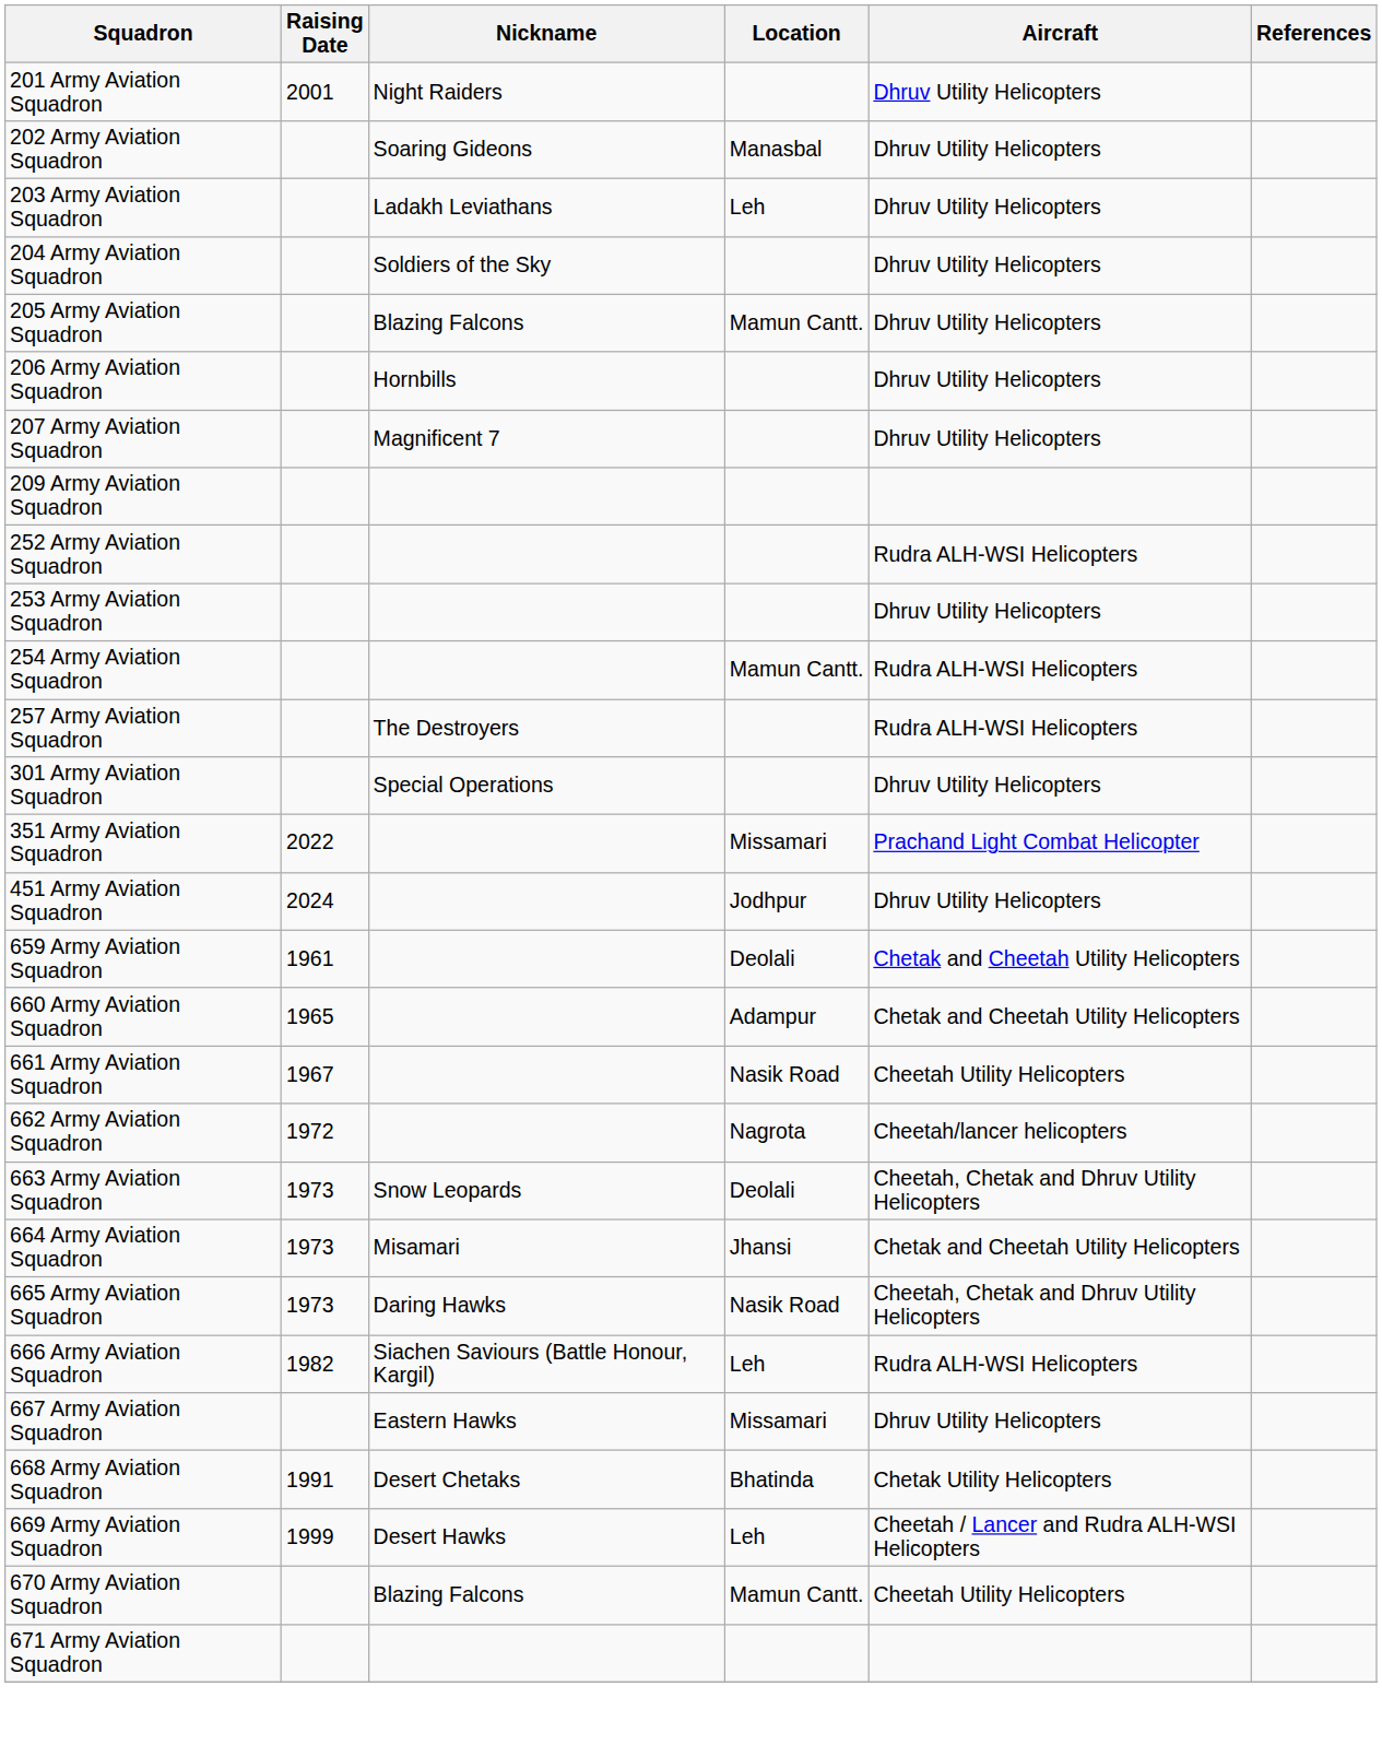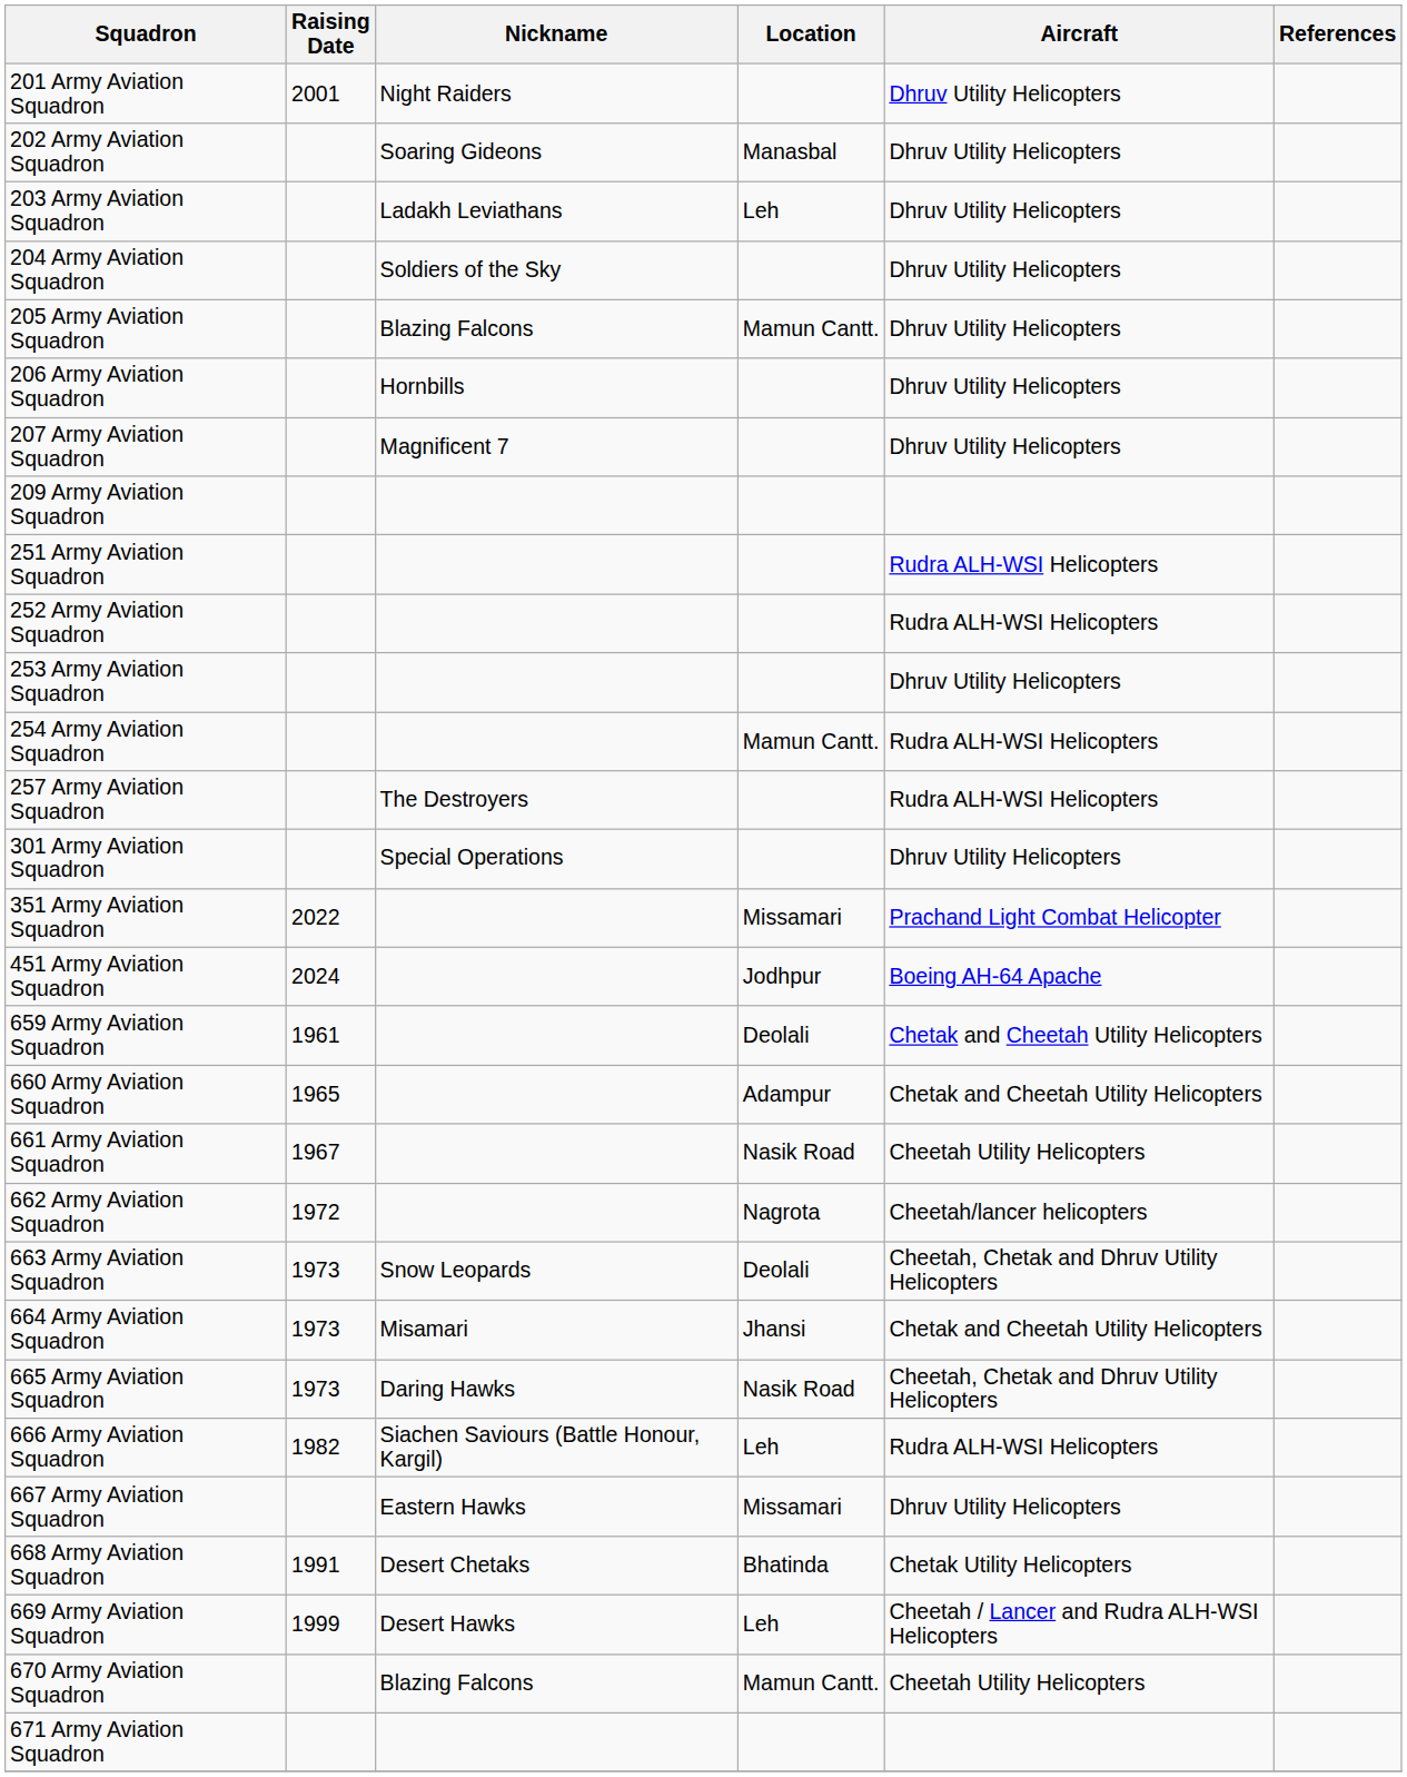 <table class="wikitable">
 <tr>
 <th scope="col" style="width: 200px;">Squadron</th>
 <th scope="col" style="width: 50px;">Raising Date</th>
 <th scope="col" style="width: 260px;">Nickname</th>
 <th>Location</th>
 <th scope="col" style="width: 280px;">Aircraft</th>
 <th scope="col" style="width: 50px;">References</th>
 </tr>
 <tr>
 <td>201 Army Aviation Squadron</td>
 <td>2001</td>
 <td>Night Raiders</td>
 <td></td>
 <td><a href='#'>Dhruv</a> Utility Helicopters</td>
 <td></td>
 </tr>
 <tr>
 <td>202 Army Aviation Squadron</td>
 <td></td>
 <td>Soaring Gideons</td>
 <td>Manasbal</td>
 <td>Dhruv Utility Helicopters</td>
 <td></td>
 </tr>
 <tr>
 <td>203 Army Aviation Squadron</td>
 <td></td>
 <td>Ladakh Leviathans</td>
 <td>Leh</td>
 <td>Dhruv Utility Helicopters</td>
 <td></td>
 </tr>
 <tr>
 <td>204 Army Aviation Squadron</td>
 <td></td>
 <td>Soldiers of the Sky</td>
 <td></td>
 <td>Dhruv Utility Helicopters</td>
 <td></td>
 </tr>
 <tr>
 <td>205 Army Aviation Squadron</td>
 <td></td>
 <td>Blazing Falcons</td>
 <td>Mamun Cantt.</td>
 <td>Dhruv Utility Helicopters</td>
 <td></td>
 </tr>
 <tr>
 <td>206 Army Aviation Squadron</td>
 <td></td>
 <td>Hornbills</td>
 <td></td>
 <td>Dhruv Utility Helicopters</td>
 <td></td>
 </tr>
 <tr>
 <td>207 Army Aviation Squadron</td>
 <td></td>
 <td>Magnificent 7</td>
 <td></td>
 <td>Dhruv Utility Helicopters</td>
 <td></td>
 </tr>
 <tr>
 <td>209 Army Aviation Squadron</td>
 <td></td>
 <td></td>
 <td></td>
 <td></td>
 <td></td>
 </tr>
 <tr>
+<td>251 Army Aviation Squadron</td>
+<td></td>
+<td></td>
+<td></td>
+<td><a href='#'>Rudra ALH-WSI</a> Helicopters</td>
+<td></td>
+</tr>
+<tr>
 <td>252 Army Aviation Squadron</td>
 <td></td>
 <td></td>
 <td></td>
 <td>Rudra ALH-WSI Helicopters</td>
 <td></td>
 </tr>
 <tr>
 <td>253 Army Aviation Squadron</td>
 <td></td>
 <td></td>
 <td></td>
 <td>Dhruv Utility Helicopters</td>
 <td></td>
 </tr>
 <tr>
 <td>254 Army Aviation Squadron</td>
 <td></td>
 <td></td>
 <td>Mamun Cantt.</td>
 <td>Rudra ALH-WSI Helicopters</td>
 <td></td>
 </tr>
 <tr>
 <td>257 Army Aviation Squadron</td>
 <td></td>
 <td>The Destroyers</td>
 <td></td>
 <td>Rudra ALH-WSI Helicopters</td>
 <td></td>
 </tr>
 <tr>
 <td>301 Army Aviation Squadron</td>
 <td></td>
 <td>Special Operations</td>
 <td></td>
 <td>Dhruv Utility Helicopters</td>
 <td></td>
 </tr>
 <tr>
 <td>351 Army Aviation Squadron</td>
 <td>2022</td>
 <td></td>
 <td>Missamari</td>
 <td><a href='#'>Prachand Light Combat Helicopter</a></td>
 <td></td>
 </tr>
 <tr>
 <td>451 Army Aviation Squadron</td>
 <td>2024</td>
 <td></td>
 <td>Jodhpur</td>
-<td>Dhruv Utility Helicopters</td>
+<td><a href='#'>Boeing AH-64 Apache</a></td>
 <td></td>
 </tr>
 <tr>
 <td>659 Army Aviation Squadron</td>
 <td>1961</td>
 <td></td>
 <td>Deolali</td>
 <td><a href='#'>Chetak</a> and <a href='#'>Cheetah</a> Utility Helicopters</td>
 <td></td>
 </tr>
 <tr>
 <td>660 Army Aviation Squadron</td>
 <td>1965</td>
 <td></td>
 <td>Adampur</td>
 <td>Chetak and Cheetah Utility Helicopters</td>
 <td></td>
 </tr>
 <tr>
 <td>661 Army Aviation Squadron</td>
 <td>1967</td>
 <td></td>
 <td>Nasik Road</td>
 <td>Cheetah Utility Helicopters</td>
 <td></td>
 </tr>
 <tr>
 <td>662 Army Aviation Squadron</td>
 <td>1972</td>
 <td></td>
 <td>Nagrota</td>
 <td>Cheetah/lancer helicopters</td>
 <td></td>
 </tr>
 <tr>
 <td>663 Army Aviation Squadron</td>
 <td>1973</td>
 <td>Snow Leopards</td>
 <td>Deolali</td>
 <td>Cheetah, Chetak and Dhruv Utility Helicopters</td>
 <td></td>
 </tr>
 <tr>
 <td>664 Army Aviation Squadron</td>
 <td>1973</td>
 <td>Misamari</td>
 <td>Jhansi</td>
 <td>Chetak and Cheetah Utility Helicopters</td>
 <td></td>
 </tr>
 <tr>
 <td>665 Army Aviation Squadron</td>
 <td>1973</td>
 <td>Daring Hawks</td>
 <td>Nasik Road</td>
 <td>Cheetah, Chetak and Dhruv Utility Helicopters</td>
 <td></td>
 </tr>
 <tr>
 <td>666 Army Aviation Squadron</td>
 <td>1982</td>
 <td>Siachen Saviours (Battle Honour, Kargil)</td>
 <td>Leh</td>
 <td>Rudra ALH-WSI Helicopters</td>
 <td></td>
 </tr>
 <tr>
 <td>667 Army Aviation Squadron</td>
 <td></td>
 <td>Eastern Hawks</td>
 <td>Missamari</td>
 <td>Dhruv Utility Helicopters</td>
 <td></td>
 </tr>
 <tr>
 <td>668 Army Aviation Squadron</td>
 <td>1991</td>
 <td>Desert Chetaks</td>
 <td>Bhatinda</td>
 <td>Chetak Utility Helicopters</td>
 <td></td>
 </tr>
 <tr>
 <td>669 Army Aviation Squadron</td>
 <td>1999</td>
 <td>Desert Hawks</td>
 <td>Leh</td>
 <td>Cheetah / <a href='#'>Lancer</a> and Rudra ALH-WSI Helicopters</td>
 <td></td>
 </tr>
 <tr>
 <td>670 Army Aviation Squadron</td>
 <td></td>
 <td>Blazing Falcons</td>
 <td>Mamun Cantt.</td>
 <td>Cheetah Utility Helicopters</td>
 <td></td>
 </tr>
 <tr>
 <td>671 Army Aviation Squadron</td>
 <td></td>
 <td></td>
 <td></td>
 <td></td>
 <td></td>
 </tr>
 <tr>
 </tr>
 </table>
